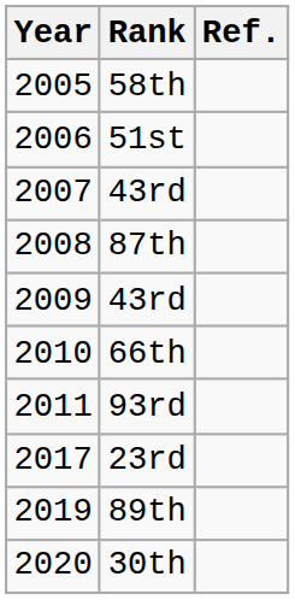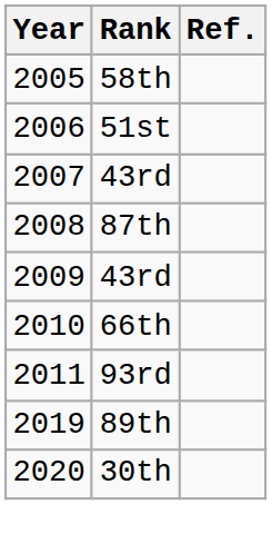 <table class="wikitable sortable">
 <tr>
 <th>Year</th>
 <th>Rank</th>
 <th>Ref.</th>
 </tr>
 <tr>
 <td>2005</td>
 <td>58th</td>
 <td></td>
 </tr>
 <tr>
 <td>2006</td>
 <td>51st</td>
 <td></td>
 </tr>
 <tr>
 <td>2007</td>
 <td>43rd</td>
 <td></td>
 </tr>
 <tr>
 <td>2008</td>
 <td>87th</td>
 <td></td>
 </tr>
 <tr>
 <td>2009</td>
 <td>43rd</td>
 <td></td>
 </tr>
 <tr>
 <td>2010</td>
 <td>66th</td>
 <td></td>
 </tr>
 <tr>
 <td>2011</td>
 <td>93rd</td>
 <td></td>
 </tr>
 <tr>
-<td>2017</td>
-<td>23rd</td>
-<td></td>
-</tr>
-<tr>
 <td>2019</td>
 <td>89th</td>
 <td></td>
 </tr>
 <tr>
 <td>2020</td>
 <td>30th</td>
 <td></td>
 </tr>
 </table>
